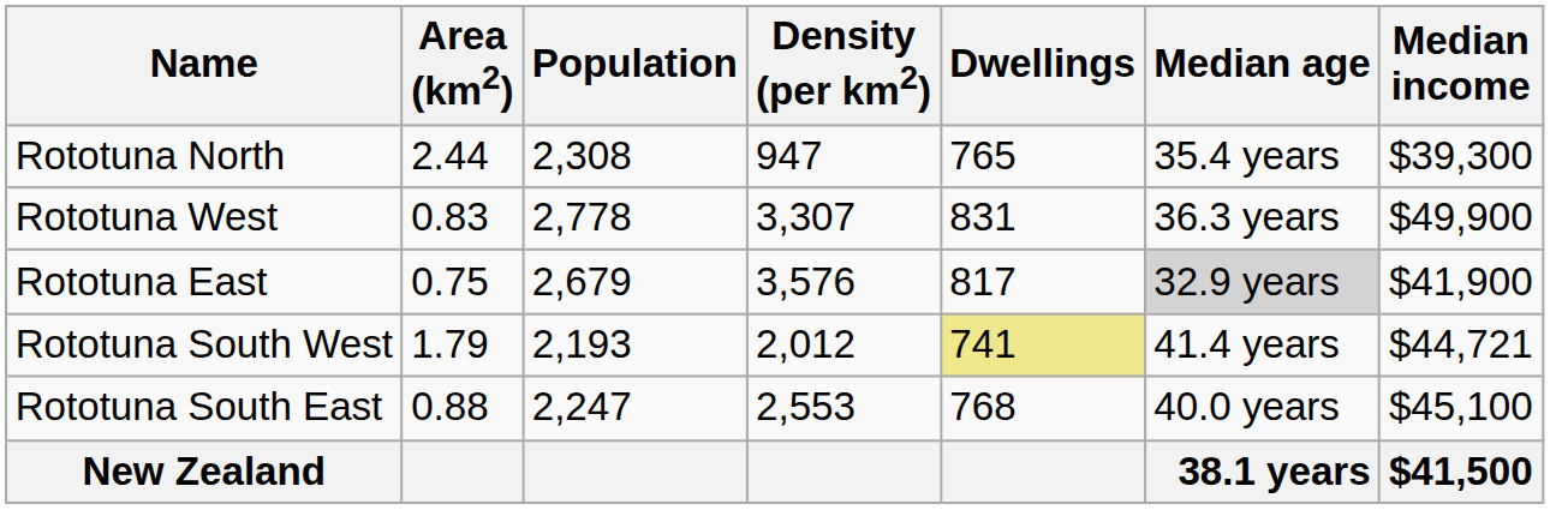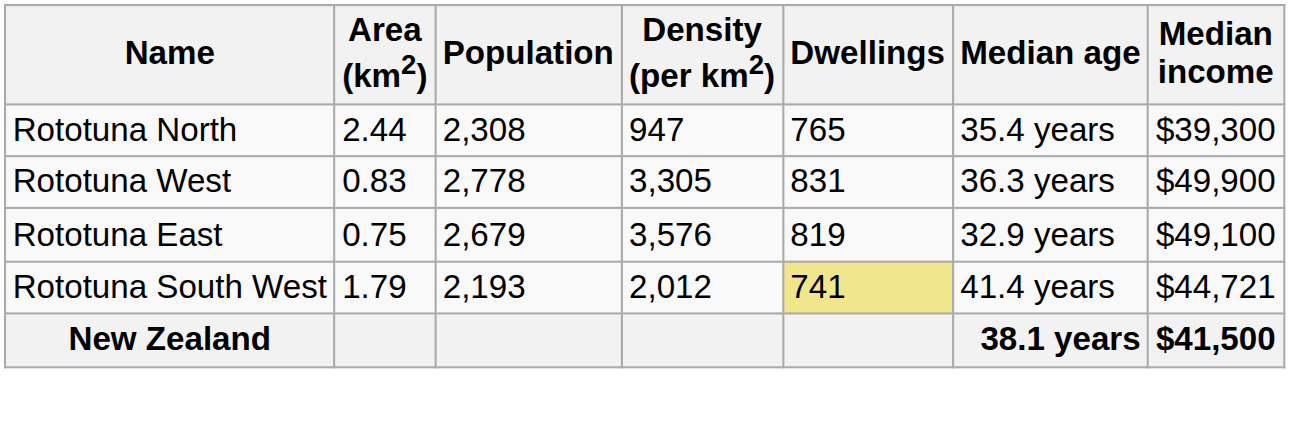 <table class="wikitable defaultright col1left">
 <tr>
 <th>Name</th>
 <th>Area<br>(km<sup>2</sup>)</th>
 <th>Population</th>
 <th>Density<br>(per km<sup>2</sup>)</th>
 <th>Dwellings</th>
 <th>Median age</th>
 <th>Median<br>income</th>
 </tr>
 <tr>
 <td>Rototuna North</td>
 <td>2.44</td>
 <td>2,308</td>
 <td>947</td>
 <td>765</td>
 <td>35.4 years</td>
 <td>$39,300</td>
 </tr>
 <tr>
 <td>Rototuna West</td>
 <td>0.83</td>
 <td>2,778</td>
-<td>3,307</td>
+<td>3,305</td>
 <td>831</td>
 <td>36.3 years</td>
 <td>$49,900</td>
 </tr>
 <tr>
 <td>Rototuna East</td>
 <td>0.75</td>
 <td>2,679</td>
 <td>3,576</td>
-<td>817</td>
-<td style="background: lightgrey;">32.9 years</td>
-<td>$41,900</td>
+<td>819</td>
+<td>32.9 years</td>
+<td>$49,100</td>
 </tr>
 <tr>
 <td>Rototuna South West</td>
 <td>1.79</td>
 <td>2,193</td>
 <td>2,012</td>
 <td style="background: khaki;">741</td>
 <td>41.4 years</td>
 <td>$44,721</td>
 </tr>
 <tr>
-<td>Rototuna South East</td>
-<td>0.88</td>
-<td>2,247</td>
-<td>2,553</td>
-<td>768</td>
-<td>40.0 years</td>
-<td>$45,100</td>
-</tr>
-<tr>
 <th>New Zealand</th>
 <th></th>
 <th></th>
 <th></th>
 <th></th>
 <th style="text-align:right;">38.1 years</th>
 <th style="text-align:right;">$41,500</th>
 </tr>
 </table>
